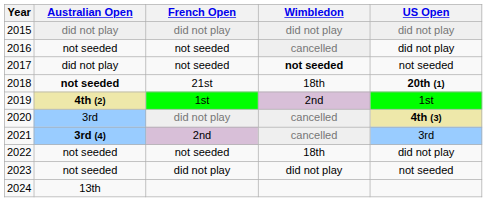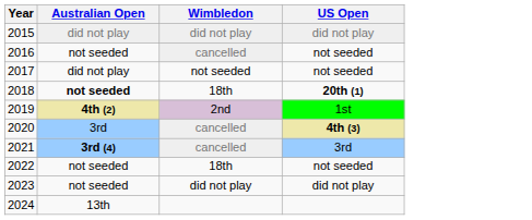 <table class=wikitable style=text-align:center>
 <tr>
 <th>Year</th>
 <th width=155><a href='#'>Australian Open</a></th>
-<th width=155><a href='#'>French Open</a></th>
 <th width=155><a href='#'>Wimbledon</a></th>
 <th width=155><a href='#'>US Open</a></th>
 </tr>
 <tr>
 <td>2015</td>
 <td style=color:#767676 bgcolor=efefef>did not play</td>
 <td style=color:#767676 bgcolor=efefef>did not play</td>
 <td style=color:#767676 bgcolor=efefef>did not play</td>
-<td style=color:#767676 bgcolor=efefef>did not play</td>
 </tr>
 <tr>
 <td>2016</td>
 <td>not seeded</td>
+<td style=color:#767676 bgcolor=efefef>cancelled</td>
 <td>not seeded</td>
-<td style=color:#767676 bgcolor=efefef>cancelled</td>
-<td>did not play</td>
 </tr>
 <tr>
 <td>2017</td>
 <td>did not play</td>
 <td>not seeded</td>
-<td><strong>not seeded</strong></td>
 <td>not seeded</td>
 </tr>
 <tr>
 <td>2018</td>
 <td><strong>not seeded</strong></td>
-<td>21st</td>
 <td>18th</td>
 <td><strong>20th <small>(1)</small></strong></td>
 </tr>
 <tr>
 <td>2019</td>
 <td bgcolor="eee8aa"><strong>4th <small>(2)</small></strong></td>
-<td bgcolor="lime">1st</td>
 <td bgcolor="thistle">2nd</td>
 <td bgcolor="lime">1st</td>
 </tr>
 <tr>
 <td>2020</td>
 <td bgcolor=99ccff>3rd</td>
-<td style=color:#767676 bgcolor=efefef>did not play</td>
 <td style=color:#767676 bgcolor=efefef>cancelled</td>
 <td bgcolor=eee8aa><strong>4th <small>(3)</small></strong></td>
 </tr>
 <tr>
 <td>2021</td>
 <td bgcolor=99ccff><strong>3rd <small>(4)</small></strong></td>
-<td bgcolor="thistle">2nd</td>
 <td style=color:#767676 bgcolor=efefef>cancelled</td>
 <td bgcolor=99ccff>3rd</td>
 </tr>
 <tr>
 <td>2022</td>
 <td>not seeded</td>
+<td>18th</td>
 <td>not seeded</td>
-<td>18th</td>
-<td>did not play</td>
 </tr>
 <tr>
 <td>2023</td>
 <td>not seeded</td>
 <td>did not play</td>
 <td>did not play</td>
-<td>not seeded</td>
 </tr>
 <tr>
 <td>2024</td>
 <td>13th</td>
 <td></td>
 <td></td>
-<td></td>
 </tr>
 </table>
